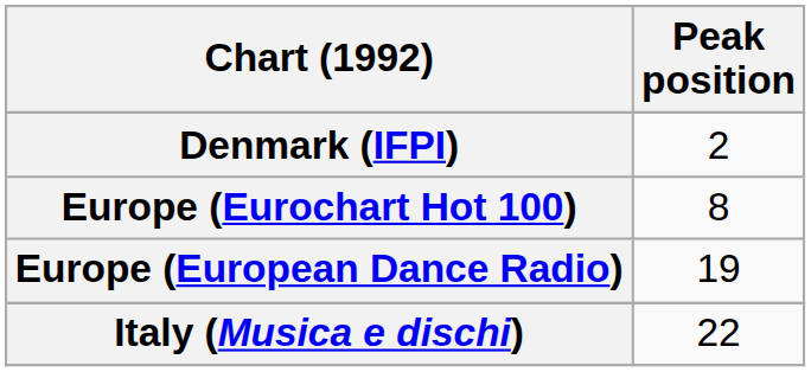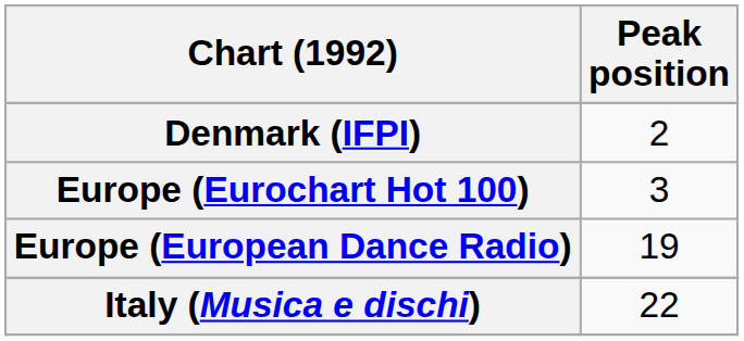 <table class="wikitable sortable plainrowheaders" style="text-align:center">
 <tr>
 <th>Chart (1992)</th>
 <th>Peak<br>position</th>
 </tr>
 <tr>
 </tr>
 <tr>
 </tr>
 <tr>
 </tr>
 <tr>
 </tr>
 <tr>
 <th scope="row">Denmark (<a href='#'>IFPI</a>)</th>
 <td>2</td>
 </tr>
 <tr>
 <th scope="row">Europe (<a href='#'>Eurochart Hot 100</a>)</th>
-<td>8</td>
+<td>3</td>
 </tr>
 <tr>
 <th scope="row">Europe (<a href='#'>European Dance Radio</a>)</th>
 <td>19</td>
 </tr>
 <tr>
 </tr>
 <tr>
 </tr>
 <tr>
 <th scope="row">Italy (<em><a href='#'>Musica e dischi</a></em>)</th>
 <td>22</td>
 </tr>
 <tr>
 </tr>
 <tr>
 </tr>
 <tr>
 </tr>
 <tr>
 </tr>
 <tr>
 </tr>
 <tr>
 </tr>
 <tr>
 </tr>
 </table>
